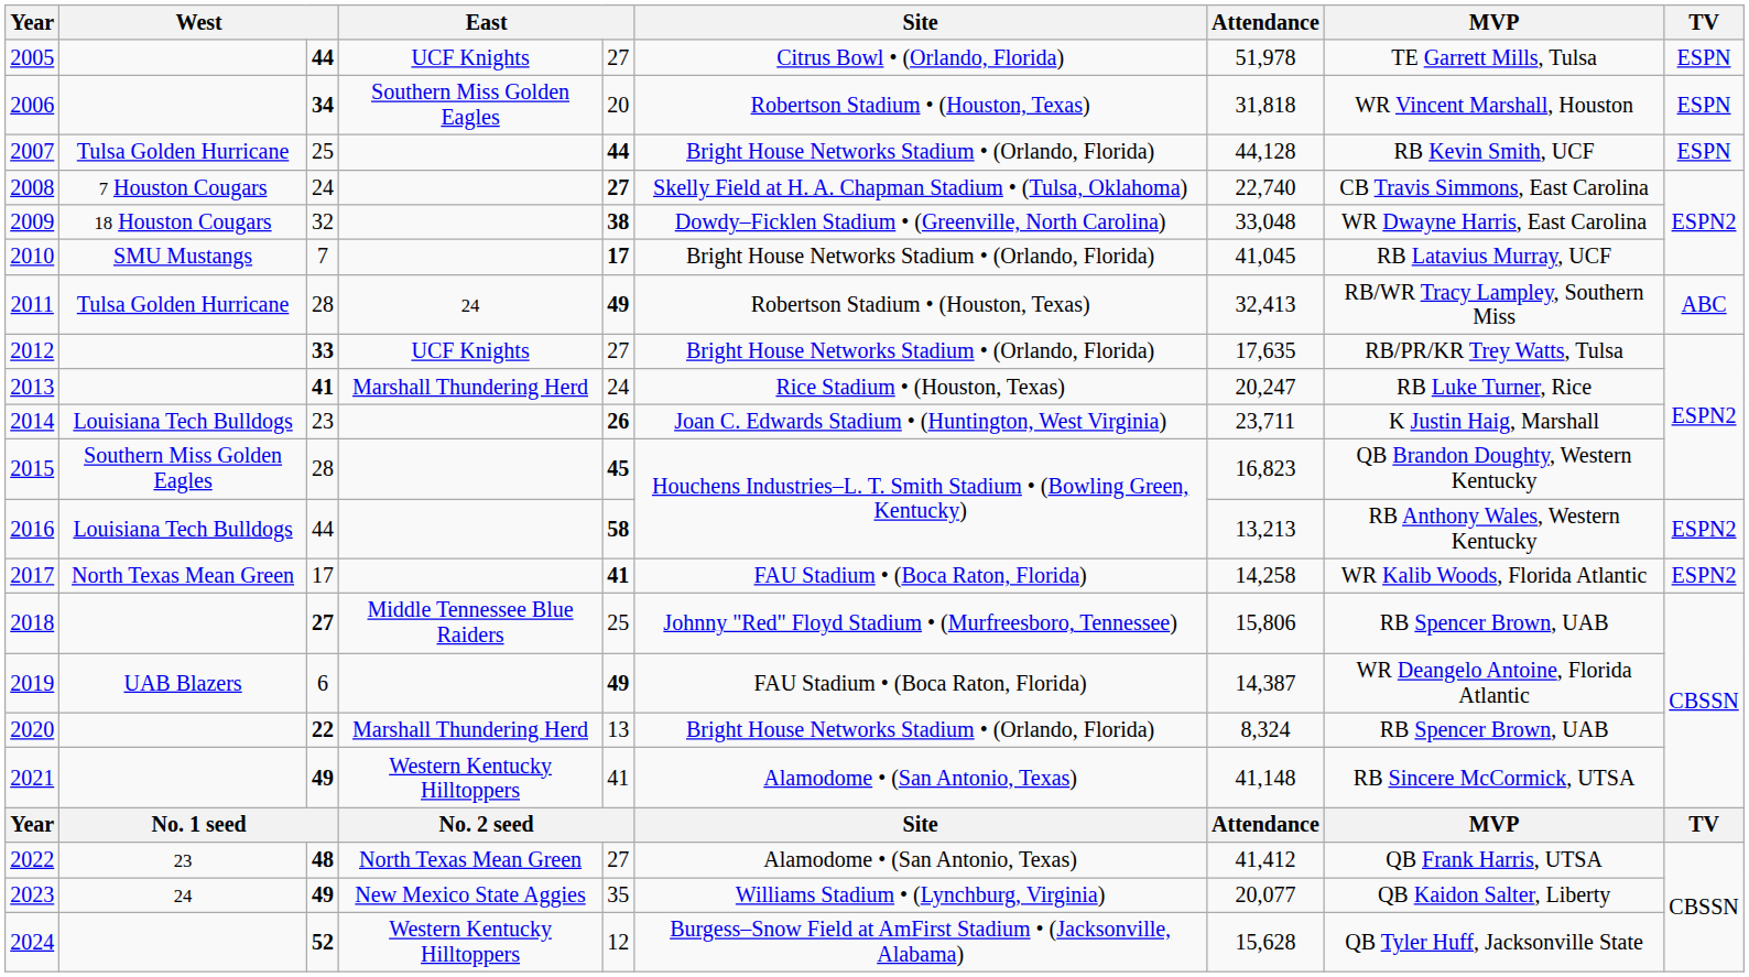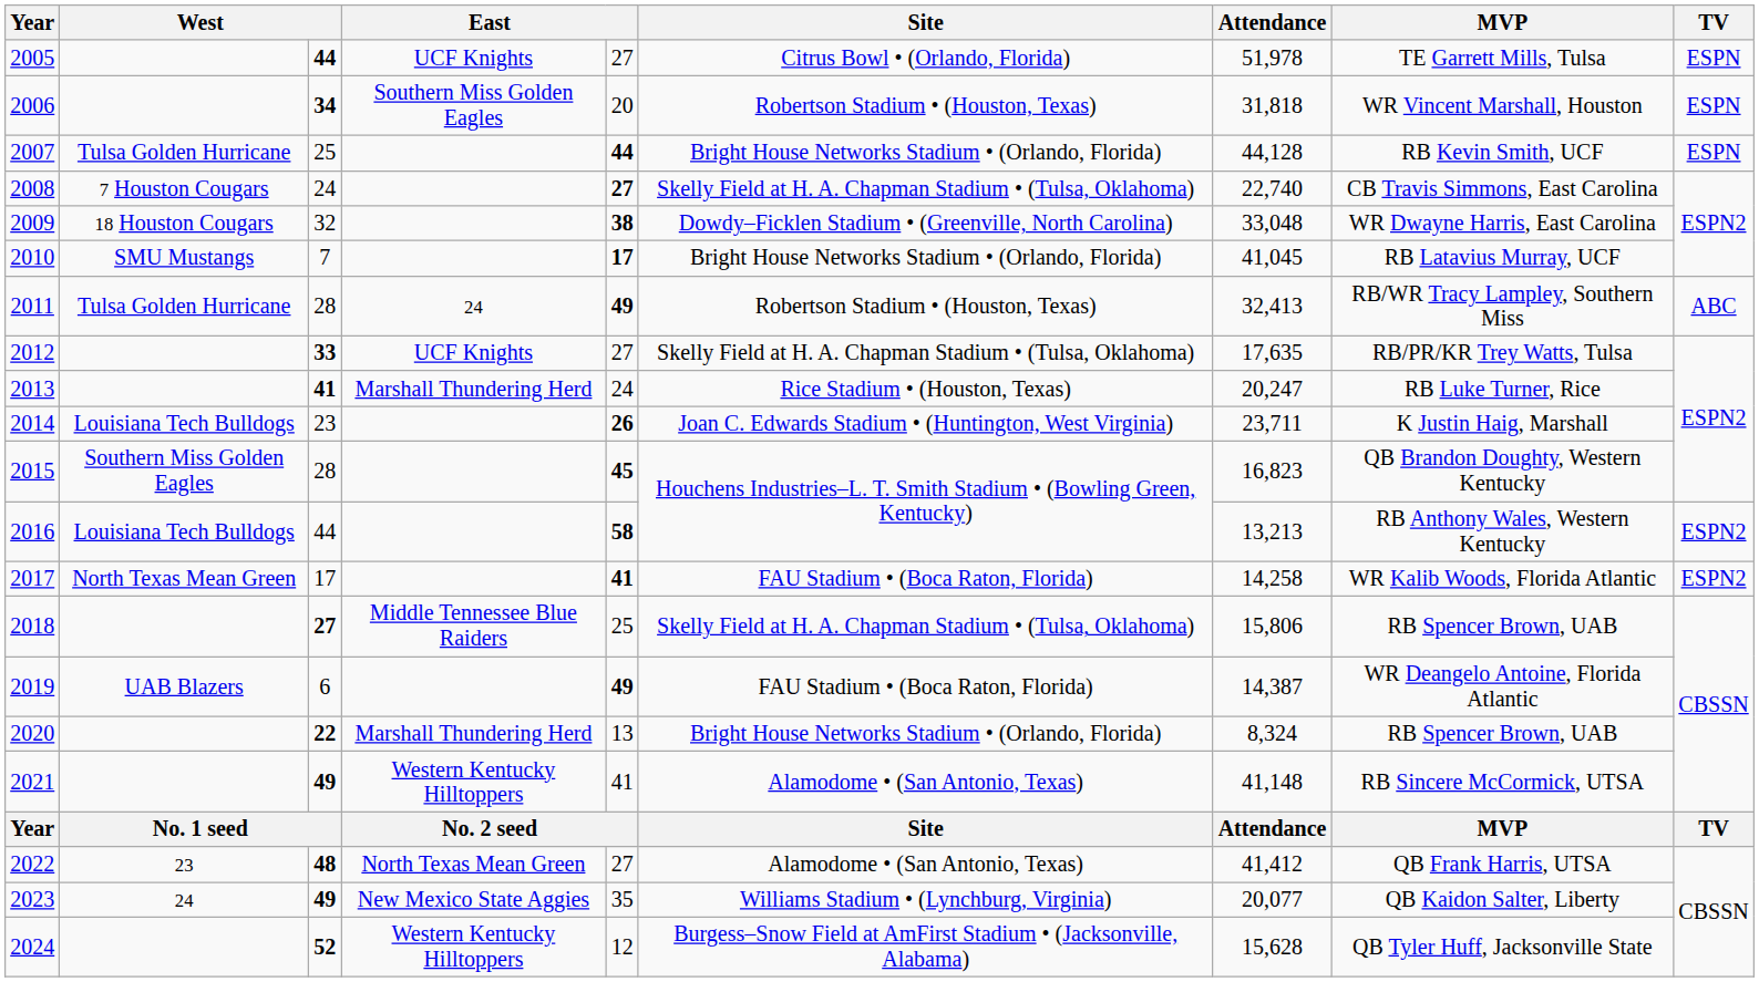 <table class="wikitable" style="text-align:center;" width=100%>
 <tr>
 <th>Year</th>
 <th colspan=2>West</th>
 <th colspan=2>East</th>
 <th>Site</th>
 <th>Attendance</th>
 <th>MVP</th>
 <th>TV</th>
 </tr>
 <tr>
 <td><a href='#'>2005</a></td>
 <td style=><strong><a href='#'></a></strong></td>
 <td><strong>44</strong></td>
 <td><a href='#'>UCF Knights</a></td>
 <td>27</td>
 <td><a href='#'>Citrus Bowl</a> • (<a href='#'>Orlando, Florida</a>)</td>
 <td>51,978</td>
 <td>TE <a href='#'>Garrett Mills</a>, Tulsa</td>
 <td><a href='#'>ESPN</a></td>
 </tr>
 <tr>
 <td><a href='#'>2006</a></td>
 <td style=><strong><a href='#'></a></strong></td>
 <td><strong>34</strong></td>
 <td><a href='#'>Southern Miss Golden Eagles</a></td>
 <td>20</td>
 <td><a href='#'>Robertson Stadium</a> • (<a href='#'>Houston, Texas</a>)</td>
 <td>31,818</td>
 <td>WR <a href='#'>Vincent Marshall</a>, Houston</td>
 <td><a href='#'>ESPN</a></td>
 </tr>
 <tr>
 <td><a href='#'>2007</a></td>
 <td><a href='#'>Tulsa Golden Hurricane</a></td>
 <td>25</td>
 <td style=><strong><a href='#'></a></strong></td>
 <td><strong>44</strong></td>
 <td><a href='#'>Bright House Networks Stadium</a> • (Orlando, Florida)</td>
 <td>44,128</td>
 <td>RB <a href='#'>Kevin Smith</a>, UCF</td>
 <td><a href='#'>ESPN</a></td>
 </tr>
 <tr>
 <td><a href='#'>2008</a></td>
 <td><small>7</small> <a href='#'>Houston Cougars</a></td>
 <td>24</td>
 <td style=><strong><a href='#'></a></strong></td>
 <td><strong>27</strong></td>
 <td><a href='#'>Skelly Field at H. A. Chapman Stadium</a> • (<a href='#'>Tulsa, Oklahoma</a>)</td>
 <td>22,740</td>
 <td>CB <a href='#'>Travis Simmons</a>, East Carolina</td>
 <td rowspan=3><a href='#'>ESPN2</a></td>
 </tr>
 <tr>
 <td><a href='#'>2009</a></td>
 <td><small>18</small> <a href='#'>Houston Cougars</a></td>
 <td>32</td>
 <td style=><strong><a href='#'></a></strong></td>
 <td><strong>38</strong></td>
 <td><a href='#'>Dowdy–Ficklen Stadium</a> • (<a href='#'>Greenville, North Carolina</a>)</td>
 <td>33,048</td>
 <td>WR <a href='#'>Dwayne Harris</a>, East Carolina</td>
 </tr>
 <tr>
 <td><a href='#'>2010</a></td>
 <td><a href='#'>SMU Mustangs</a></td>
 <td>7</td>
 <td style=><strong><a href='#'></a></strong></td>
 <td><strong>17</strong></td>
 <td>Bright House Networks Stadium • (Orlando, Florida)</td>
 <td>41,045</td>
 <td>RB <a href='#'>Latavius Murray</a>, UCF</td>
 </tr>
 <tr>
 <td><a href='#'>2011</a></td>
 <td><a href='#'>Tulsa Golden Hurricane</a></td>
 <td>28</td>
 <td style=><small>24</small> <strong><a href='#'></a></strong></td>
 <td><strong>49</strong></td>
 <td>Robertson Stadium • (Houston, Texas)</td>
 <td>32,413</td>
 <td>RB/WR <a href='#'>Tracy Lampley</a>, Southern Miss</td>
 <td><a href='#'>ABC</a></td>
 </tr>
 <tr>
 <td><a href='#'>2012</a></td>
 <td style=><strong><a href='#'></a></strong></td>
 <td><strong>33</strong></td>
 <td><a href='#'>UCF Knights</a></td>
 <td>27</td>
-<td><a href='#'>Bright House Networks Stadium</a> • (Orlando, Florida)</td>
+<td>Skelly Field at H. A. Chapman Stadium • (Tulsa, Oklahoma)</td>
 <td>17,635</td>
 <td>RB/PR/KR <a href='#'>Trey Watts</a>, Tulsa</td>
 <td rowspan=4><a href='#'>ESPN2</a></td>
 </tr>
 <tr>
 <td><a href='#'>2013</a></td>
 <td style=><strong><a href='#'></a></strong></td>
 <td><strong>41</strong></td>
 <td><a href='#'>Marshall Thundering Herd</a></td>
 <td>24</td>
 <td><a href='#'>Rice Stadium</a> • (Houston, Texas)</td>
 <td>20,247</td>
 <td>RB <a href='#'>Luke Turner</a>, Rice</td>
 </tr>
 <tr>
 <td><a href='#'>2014</a></td>
 <td><a href='#'>Louisiana Tech Bulldogs</a></td>
 <td>23</td>
 <td style=><strong><a href='#'></a></strong></td>
 <td><strong>26</strong></td>
 <td><a href='#'>Joan C. Edwards Stadium</a> • (<a href='#'>Huntington, West Virginia</a>)</td>
 <td>23,711</td>
 <td>K <a href='#'>Justin Haig</a>, Marshall</td>
 </tr>
 <tr>
 <td><a href='#'>2015</a></td>
 <td><a href='#'>Southern Miss Golden Eagles</a></td>
 <td>28</td>
 <td style=><strong><a href='#'></a></strong></td>
 <td><strong>45</strong></td>
 <td rowspan=2><a href='#'>Houchens Industries–L. T. Smith Stadium</a> • (<a href='#'>Bowling Green, Kentucky</a>)</td>
 <td>16,823</td>
 <td>QB <a href='#'>Brandon Doughty</a>, Western Kentucky</td>
 </tr>
 <tr>
 <td><a href='#'>2016</a></td>
 <td><a href='#'>Louisiana Tech Bulldogs</a></td>
 <td>44</td>
 <td style=><strong><a href='#'></a></strong></td>
 <td><strong>58</strong></td>
 <td>13,213</td>
 <td>RB <a href='#'>Anthony Wales</a>, Western Kentucky</td>
 <td><a href='#'>ESPN2</a></td>
 </tr>
 <tr>
 <td><a href='#'>2017</a></td>
 <td><a href='#'>North Texas Mean Green</a></td>
 <td>17</td>
 <td style=><strong><a href='#'></a></strong></td>
 <td><strong>41</strong></td>
 <td><a href='#'>FAU Stadium</a> • (<a href='#'>Boca Raton, Florida</a>)</td>
 <td>14,258</td>
 <td>WR <a href='#'>Kalib Woods</a>, Florida Atlantic</td>
 <td><a href='#'>ESPN2</a></td>
 </tr>
 <tr>
 <td><a href='#'>2018</a></td>
 <td style=><strong><a href='#'></a></strong></td>
 <td><strong>27</strong></td>
 <td><a href='#'>Middle Tennessee Blue Raiders</a></td>
 <td>25</td>
-<td><a href='#'>Johnny "Red" Floyd Stadium</a> • (<a href='#'>Murfreesboro, Tennessee</a>)</td>
+<td><a href='#'>Skelly Field at H. A. Chapman Stadium</a> • (<a href='#'>Tulsa, Oklahoma</a>)</td>
 <td>15,806</td>
 <td>RB <a href='#'>Spencer Brown</a>, UAB</td>
 <td rowspan=4><a href='#'>CBSSN</a></td>
 </tr>
 <tr>
 <td><a href='#'>2019</a></td>
 <td><a href='#'>UAB Blazers</a></td>
 <td>6</td>
 <td style=><strong><a href='#'></a></strong></td>
 <td><strong>49</strong></td>
 <td>FAU Stadium • (Boca Raton, Florida)</td>
 <td>14,387</td>
 <td>WR <a href='#'>Deangelo Antoine</a>, Florida Atlantic</td>
 </tr>
 <tr>
 <td><a href='#'>2020</a></td>
 <td style=><strong><a href='#'></a></strong></td>
 <td><strong>22</strong></td>
 <td><a href='#'>Marshall Thundering Herd</a></td>
 <td>13</td>
 <td><a href='#'>Bright House Networks Stadium</a> • (Orlando, Florida)</td>
 <td>8,324</td>
 <td>RB <a href='#'>Spencer Brown</a>, UAB</td>
 </tr>
 <tr>
 <td><a href='#'>2021</a></td>
 <td style=><a href='#'></a></td>
 <td><strong>49</strong></td>
 <td><a href='#'>Western Kentucky Hilltoppers</a></td>
 <td>41</td>
 <td><a href='#'>Alamodome</a> • (<a href='#'>San Antonio, Texas</a>)</td>
 <td>41,148</td>
 <td>RB <a href='#'>Sincere McCormick</a>, UTSA</td>
 </tr>
 <tr>
 <th>Year</th>
 <th colspan="2">No. 1 seed</th>
 <th colspan="2">No. 2 seed</th>
 <th>Site</th>
 <th>Attendance</th>
 <th>MVP</th>
 <th>TV</th>
 </tr>
 <tr>
 <td><a href='#'>2022</a></td>
 <td style=><small>23</small> <a href='#'></a></td>
 <td><strong>48</strong></td>
 <td><a href='#'>North Texas Mean Green</a></td>
 <td>27</td>
 <td>Alamodome • (San Antonio, Texas)</td>
 <td>41,412</td>
 <td>QB <a href='#'>Frank Harris</a>, UTSA</td>
 <td rowspan=3>CBSSN</td>
 </tr>
 <tr>
 <td><a href='#'>2023</a></td>
 <td style=><small>24</small> <a href='#'></a></td>
 <td><strong>49</strong></td>
 <td><a href='#'>New Mexico State Aggies</a></td>
 <td>35</td>
 <td><a href='#'>Williams Stadium</a> • (<a href='#'>Lynchburg, Virginia</a>)</td>
 <td>20,077</td>
 <td>QB <a href='#'>Kaidon Salter</a>, Liberty</td>
 </tr>
 <tr>
 <td><a href='#'>2024</a></td>
 <td style=><a href='#'><strong></strong></a></td>
 <td><strong>52</strong></td>
 <td><a href='#'>Western Kentucky Hilltoppers</a></td>
 <td>12</td>
 <td><a href='#'>Burgess–Snow Field at AmFirst Stadium</a> • (<a href='#'>Jacksonville, Alabama</a>)</td>
 <td>15,628</td>
 <td>QB <a href='#'>Tyler Huff</a>, Jacksonville State</td>
 </tr>
 </table>
